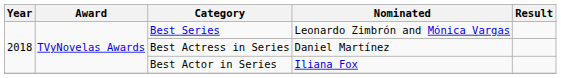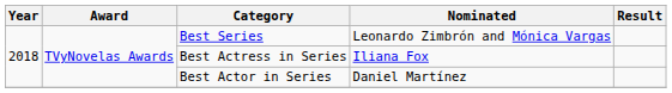 <table class="wikitable plainrowheaders">
 <tr>
 <th scope="col">Year</th>
 <th scope="col">Award</th>
 <th scope="col">Category</th>
 <th scope="col">Nominated</th>
 <th scope="col">Result</th>
 </tr>
 <tr>
 <td rowspan="3">2018</td>
 <td rowspan="3"><a href='#'>TVyNovelas Awards</a></td>
 <td><a href='#'>Best Series</a></td>
 <td>Leonardo Zimbrón and <a href='#'>Mónica Vargas</a></td>
 <td></td>
 </tr>
 <tr>
 <td>Best Actress in Series</td>
-<td>Daniel Martínez</td>
+<td><a href='#'>Iliana Fox</a></td>
 <td></td>
 </tr>
 <tr>
 <td>Best Actor in Series</td>
-<td><a href='#'>Iliana Fox</a></td>
+<td>Daniel Martínez</td>
 <td></td>
 </tr>
 <tr>
 </tr>
 </table>
